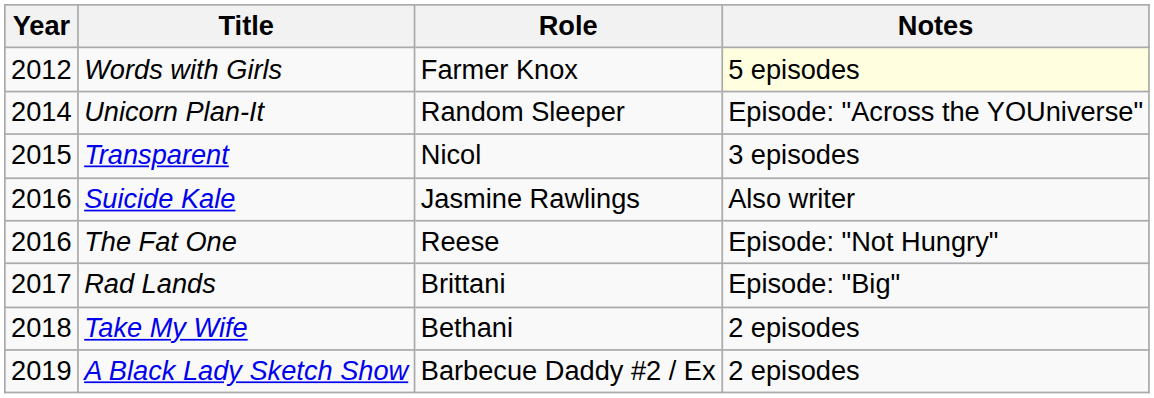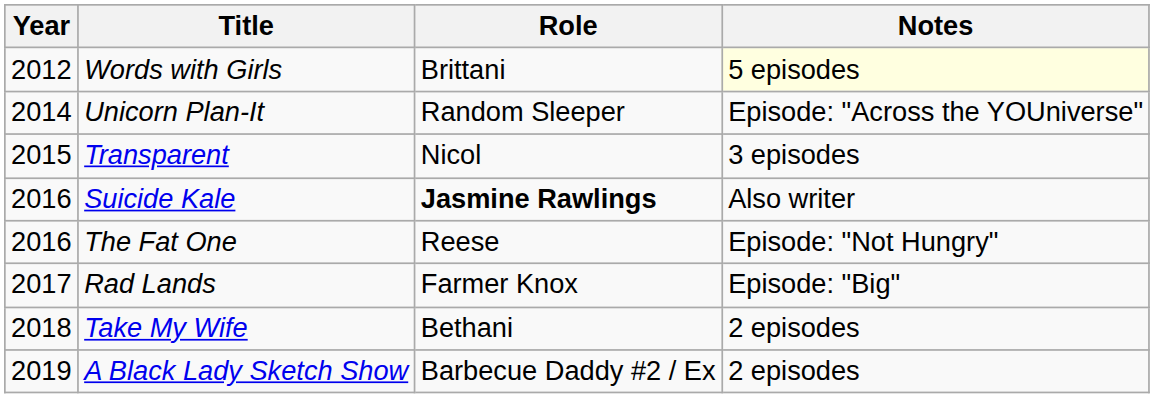 <table class="wikitable">
 <tr>
 <th>Year</th>
 <th>Title</th>
 <th>Role</th>
 <th>Notes</th>
 </tr>
 <tr>
 <td>2012</td>
 <td><em> Words with Girls</em></td>
-<td>Farmer Knox</td>
+<td>Brittani</td>
 <td style="background: lightyellow;">5 episodes</td>
 </tr>
 <tr>
 <td>2014</td>
 <td><em> Unicorn Plan-It</em></td>
 <td>Random Sleeper</td>
 <td>Episode: "Across the YOUniverse"</td>
 </tr>
 <tr>
 <td>2015</td>
 <td><a href='#'><em>Transparent</em></a></td>
 <td>Nicol</td>
 <td>3 episodes</td>
 </tr>
 <tr>
 <td>2016</td>
 <td><em><a href='#'>Suicide Kale</a></em></td>
-<td>Jasmine Rawlings</td>
+<td><strong>Jasmine Rawlings</strong></td>
 <td>Also writer</td>
 </tr>
 <tr>
 <td>2016</td>
 <td><em> The Fat One</em></td>
 <td>Reese</td>
 <td>Episode: "Not Hungry"</td>
 </tr>
 <tr>
 <td>2017</td>
 <td><em> Rad Lands</em></td>
-<td>Brittani</td>
+<td>Farmer Knox</td>
 <td>Episode: "Big"</td>
 </tr>
 <tr>
 <td>2018</td>
 <td><a href='#'><em> Take My Wife</em></a></td>
 <td>Bethani</td>
 <td>2 episodes</td>
 </tr>
 <tr>
 <td>2019</td>
 <td><em><a href='#'>A Black Lady Sketch Show</a></em></td>
 <td>Barbecue Daddy #2 / Ex</td>
 <td>2 episodes</td>
 </tr>
 </table>
